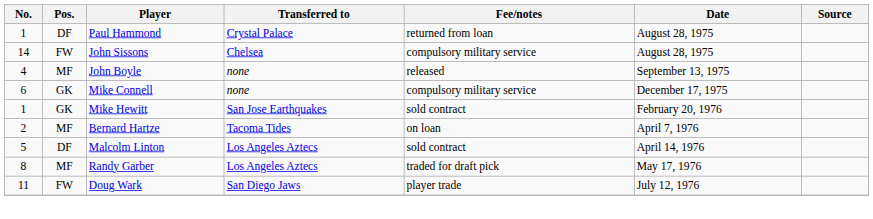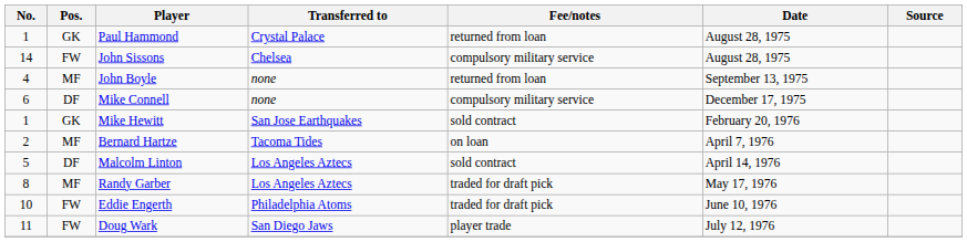 <table class="wikitable sortable" style="width:90%; text-align:center; font-size:95%; text-align:left;">
 <tr>
 <th>No.</th>
 <th>Pos.</th>
 <th>Player</th>
 <th>Transferred to</th>
 <th>Fee/notes</th>
 <th>Date</th>
 <th>Source</th>
 </tr>
 <tr>
 <td align=center>1</td>
-<td align=center>DF</td>
+<td align=center>GK</td>
 <td> <a href='#'>Paul Hammond</a></td>
 <td> <a href='#'>Crystal Palace</a></td>
 <td>returned from loan</td>
 <td>August 28, 1975</td>
 <td></td>
 </tr>
 <tr>
 <td align=center>14</td>
 <td align=center>FW</td>
 <td> <a href='#'>John Sissons</a></td>
 <td> <a href='#'>Chelsea</a></td>
 <td>compulsory military service</td>
 <td>August 28, 1975</td>
 <td></td>
 </tr>
 <tr>
 <td align=center>4</td>
 <td align=center>MF</td>
 <td> <a href='#'>John Boyle</a></td>
 <td><em>none</em></td>
-<td>released</td>
+<td>returned from loan</td>
 <td>September 13, 1975</td>
 <td></td>
 </tr>
 <tr>
 <td align=center>6</td>
-<td align=center>GK</td>
+<td align=center>DF</td>
 <td> <a href='#'>Mike Connell</a></td>
 <td><em>none</em></td>
 <td>compulsory military service</td>
 <td>December 17, 1975</td>
 <td></td>
 </tr>
 <tr>
 <td align=center>1</td>
 <td align=center>GK</td>
 <td> <a href='#'>Mike Hewitt</a></td>
 <td> <a href='#'>San Jose Earthquakes</a></td>
 <td>sold contract</td>
 <td>February 20, 1976</td>
 <td></td>
 </tr>
 <tr>
 <td align=center>2</td>
 <td align=center>MF</td>
 <td> <a href='#'>Bernard Hartze</a></td>
 <td> <a href='#'>Tacoma Tides</a></td>
 <td>on loan</td>
 <td>April 7, 1976</td>
 <td></td>
 </tr>
 <tr>
 <td align=center>5</td>
 <td align=center>DF</td>
 <td> <a href='#'>Malcolm Linton</a></td>
 <td> <a href='#'>Los Angeles Aztecs</a></td>
 <td>sold contract</td>
 <td>April 14, 1976</td>
 <td></td>
 </tr>
 <tr>
 <td align=center>8</td>
 <td align=center>MF</td>
 <td> <a href='#'>Randy Garber</a></td>
 <td> <a href='#'>Los Angeles Aztecs</a></td>
 <td>traded for draft pick</td>
 <td>May 17, 1976</td>
 <td></td>
 </tr>
 <tr>
+<td align=center>10</td>
+<td align=center>FW</td>
+<td> <a href='#'>Eddie Engerth</a></td>
+<td> <a href='#'>Philadelphia Atoms</a></td>
+<td>traded for draft pick</td>
+<td>June 10, 1976</td>
+<td></td>
+</tr>
+<tr>
 <td align=center>11</td>
 <td align=center>FW</td>
 <td> <a href='#'>Doug Wark</a></td>
 <td> <a href='#'>San Diego Jaws</a></td>
 <td>player trade</td>
 <td>July 12, 1976</td>
 <td></td>
 </tr>
 <tr>
 </tr>
 </table>
